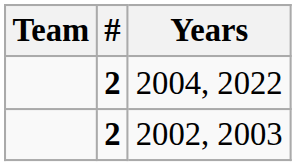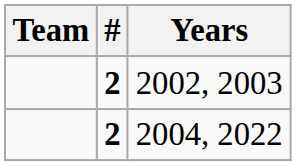 <table class="wikitable" style="text-align:center;">
 <tr>
 <th>Team</th>
 <th>#</th>
 <th class="unsortable">Years</th>
 </tr>
 <tr>
+<td style=><em></em></td>
+<td><strong>2</strong></td>
+<td align=left>2002, 2003</td>
+</tr>
+<tr>
 <td style=><em><a href='#'></a></em></td>
 <td><strong>2</strong></td>
 <td align=left>2004, 2022</td>
 </tr>
-<tr>
-<td style=><em></em></td>
-<td><strong>2</strong></td>
-<td align=left>2002, 2003</td>
-</tr>
 </table>
